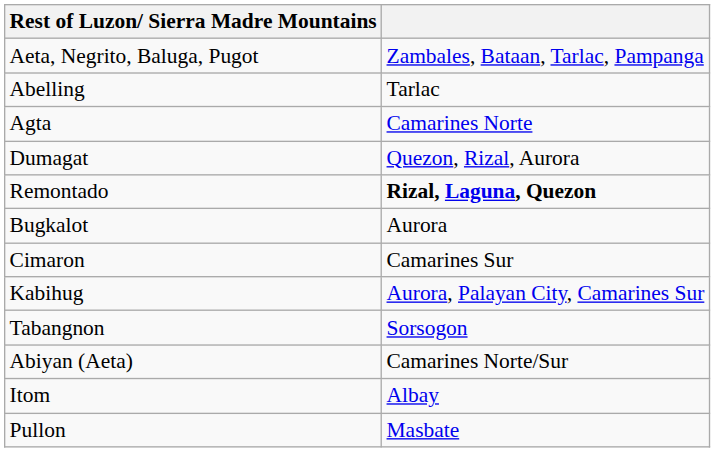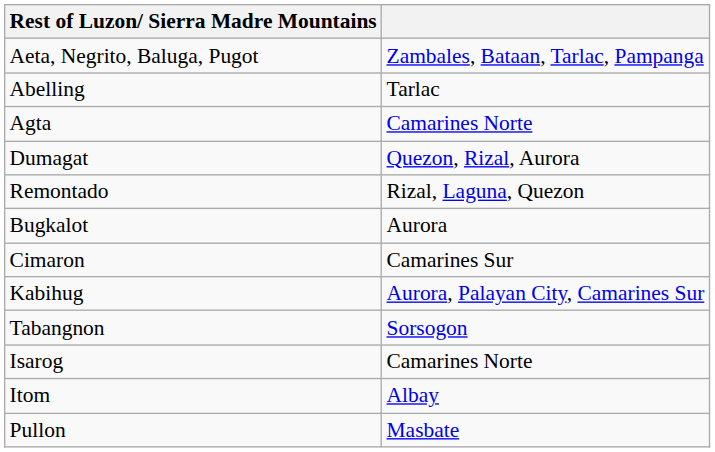 <table class="wikitable">
 <tr>
 <th>Rest of Luzon/ Sierra Madre Mountains</th>
 <th></th>
 </tr>
 <tr>
 <td>Aeta, Negrito, Baluga, Pugot</td>
 <td><a href='#'>Zambales</a>, <a href='#'>Bataan</a>, <a href='#'>Tarlac</a>, <a href='#'>Pampanga</a></td>
 </tr>
 <tr>
 <td>Abelling</td>
 <td>Tarlac</td>
 </tr>
 <tr>
 <td>Agta</td>
 <td><a href='#'>Camarines Norte</a></td>
 </tr>
 <tr>
 <td>Dumagat</td>
 <td><a href='#'>Quezon</a>, <a href='#'>Rizal</a>, Aurora</td>
 </tr>
 <tr>
 <td>Remontado</td>
-<td><strong>Rizal, <a href='#'>Laguna</a>, Quezon</strong></td>
+<td>Rizal, <a href='#'>Laguna</a>, Quezon</td>
 </tr>
 <tr>
 <td>Bugkalot</td>
 <td>Aurora</td>
 </tr>
 <tr>
 <td>Cimaron</td>
 <td>Camarines Sur</td>
 </tr>
 <tr>
 <td>Kabihug</td>
 <td><a href='#'>Aurora</a>, <a href='#'>Palayan City</a>, <a href='#'>Camarines Sur</a></td>
 </tr>
 <tr>
 <td>Tabangnon</td>
 <td><a href='#'>Sorsogon</a></td>
 </tr>
 <tr>
-<td>Abiyan (Aeta)</td>
-<td>Camarines Norte/Sur</td>
+<td>Isarog</td>
+<td>Camarines Norte</td>
 </tr>
 <tr>
 <td>Itom</td>
 <td><a href='#'>Albay</a></td>
 </tr>
 <tr>
 <td>Pullon</td>
 <td><a href='#'>Masbate</a></td>
 </tr>
 </table>
